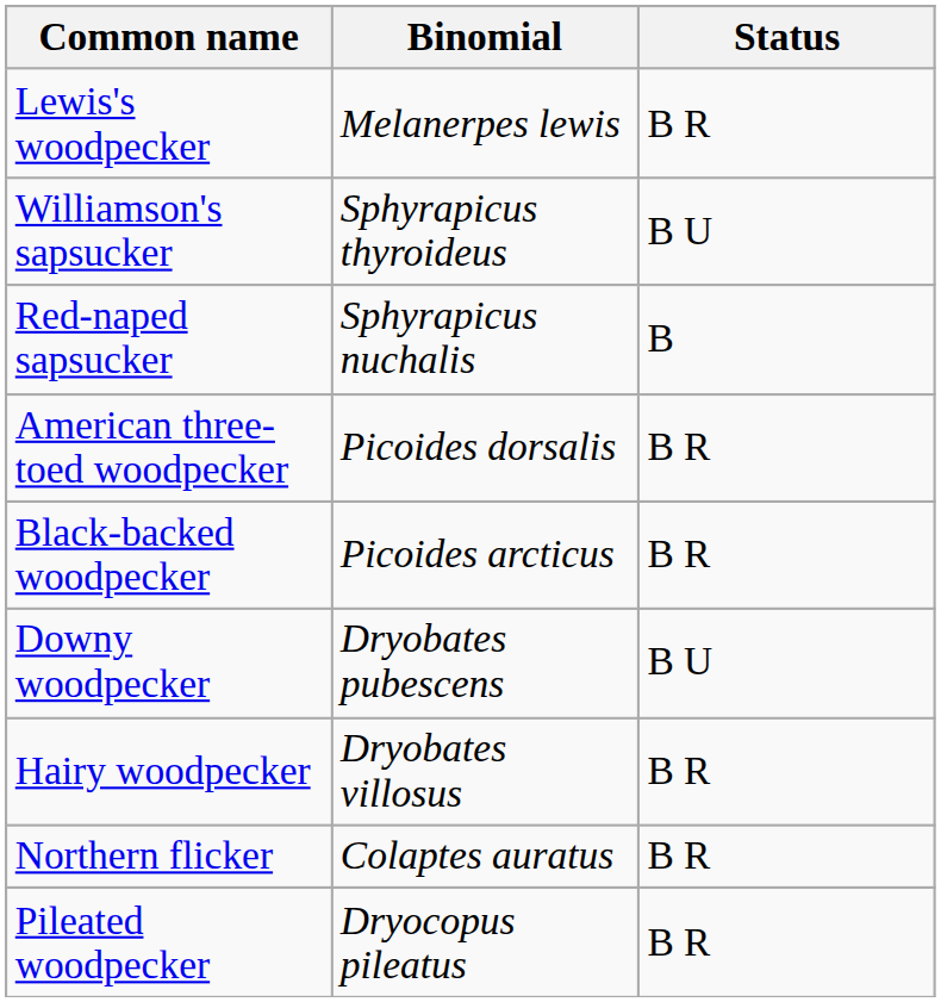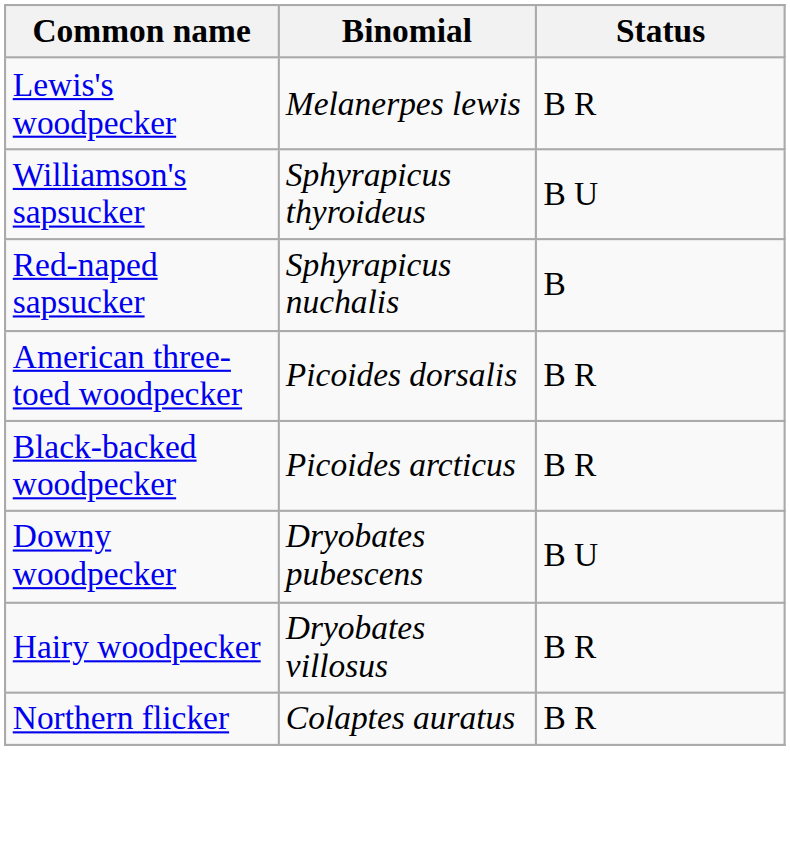 <table width=60% class="wikitable">
 <tr>
 <th width=35%>Common name</th>
 <th width=33%>Binomial</th>
 <th width=32%>Status</th>
 </tr>
 <tr>
 <td><a href='#'>Lewis's woodpecker</a></td>
 <td><em>Melanerpes lewis</em></td>
 <td>B R</td>
 </tr>
 <tr>
 <td><a href='#'>Williamson's sapsucker</a></td>
 <td><em>Sphyrapicus thyroideus</em></td>
 <td>B U</td>
 </tr>
 <tr>
 <td><a href='#'>Red-naped sapsucker</a></td>
 <td><em>Sphyrapicus nuchalis</em></td>
 <td>B</td>
 </tr>
 <tr>
 <td><a href='#'>American three-toed woodpecker</a></td>
 <td><em>Picoides dorsalis</em></td>
 <td>B R</td>
 </tr>
 <tr>
 <td><a href='#'>Black-backed woodpecker</a></td>
 <td><em>Picoides arcticus</em></td>
 <td>B R</td>
 </tr>
 <tr>
 <td><a href='#'>Downy woodpecker</a></td>
 <td><em>Dryobates pubescens</em></td>
 <td>B U</td>
 </tr>
 <tr>
 <td><a href='#'>Hairy woodpecker</a></td>
 <td><em>Dryobates villosus</em></td>
 <td>B R</td>
 </tr>
 <tr>
 <td><a href='#'>Northern flicker</a></td>
 <td><em>Colaptes auratus</em></td>
 <td>B R</td>
 </tr>
-<tr>
-<td><a href='#'>Pileated woodpecker</a></td>
-<td><em>Dryocopus pileatus</em></td>
-<td>B R</td>
-</tr>
 </table>
